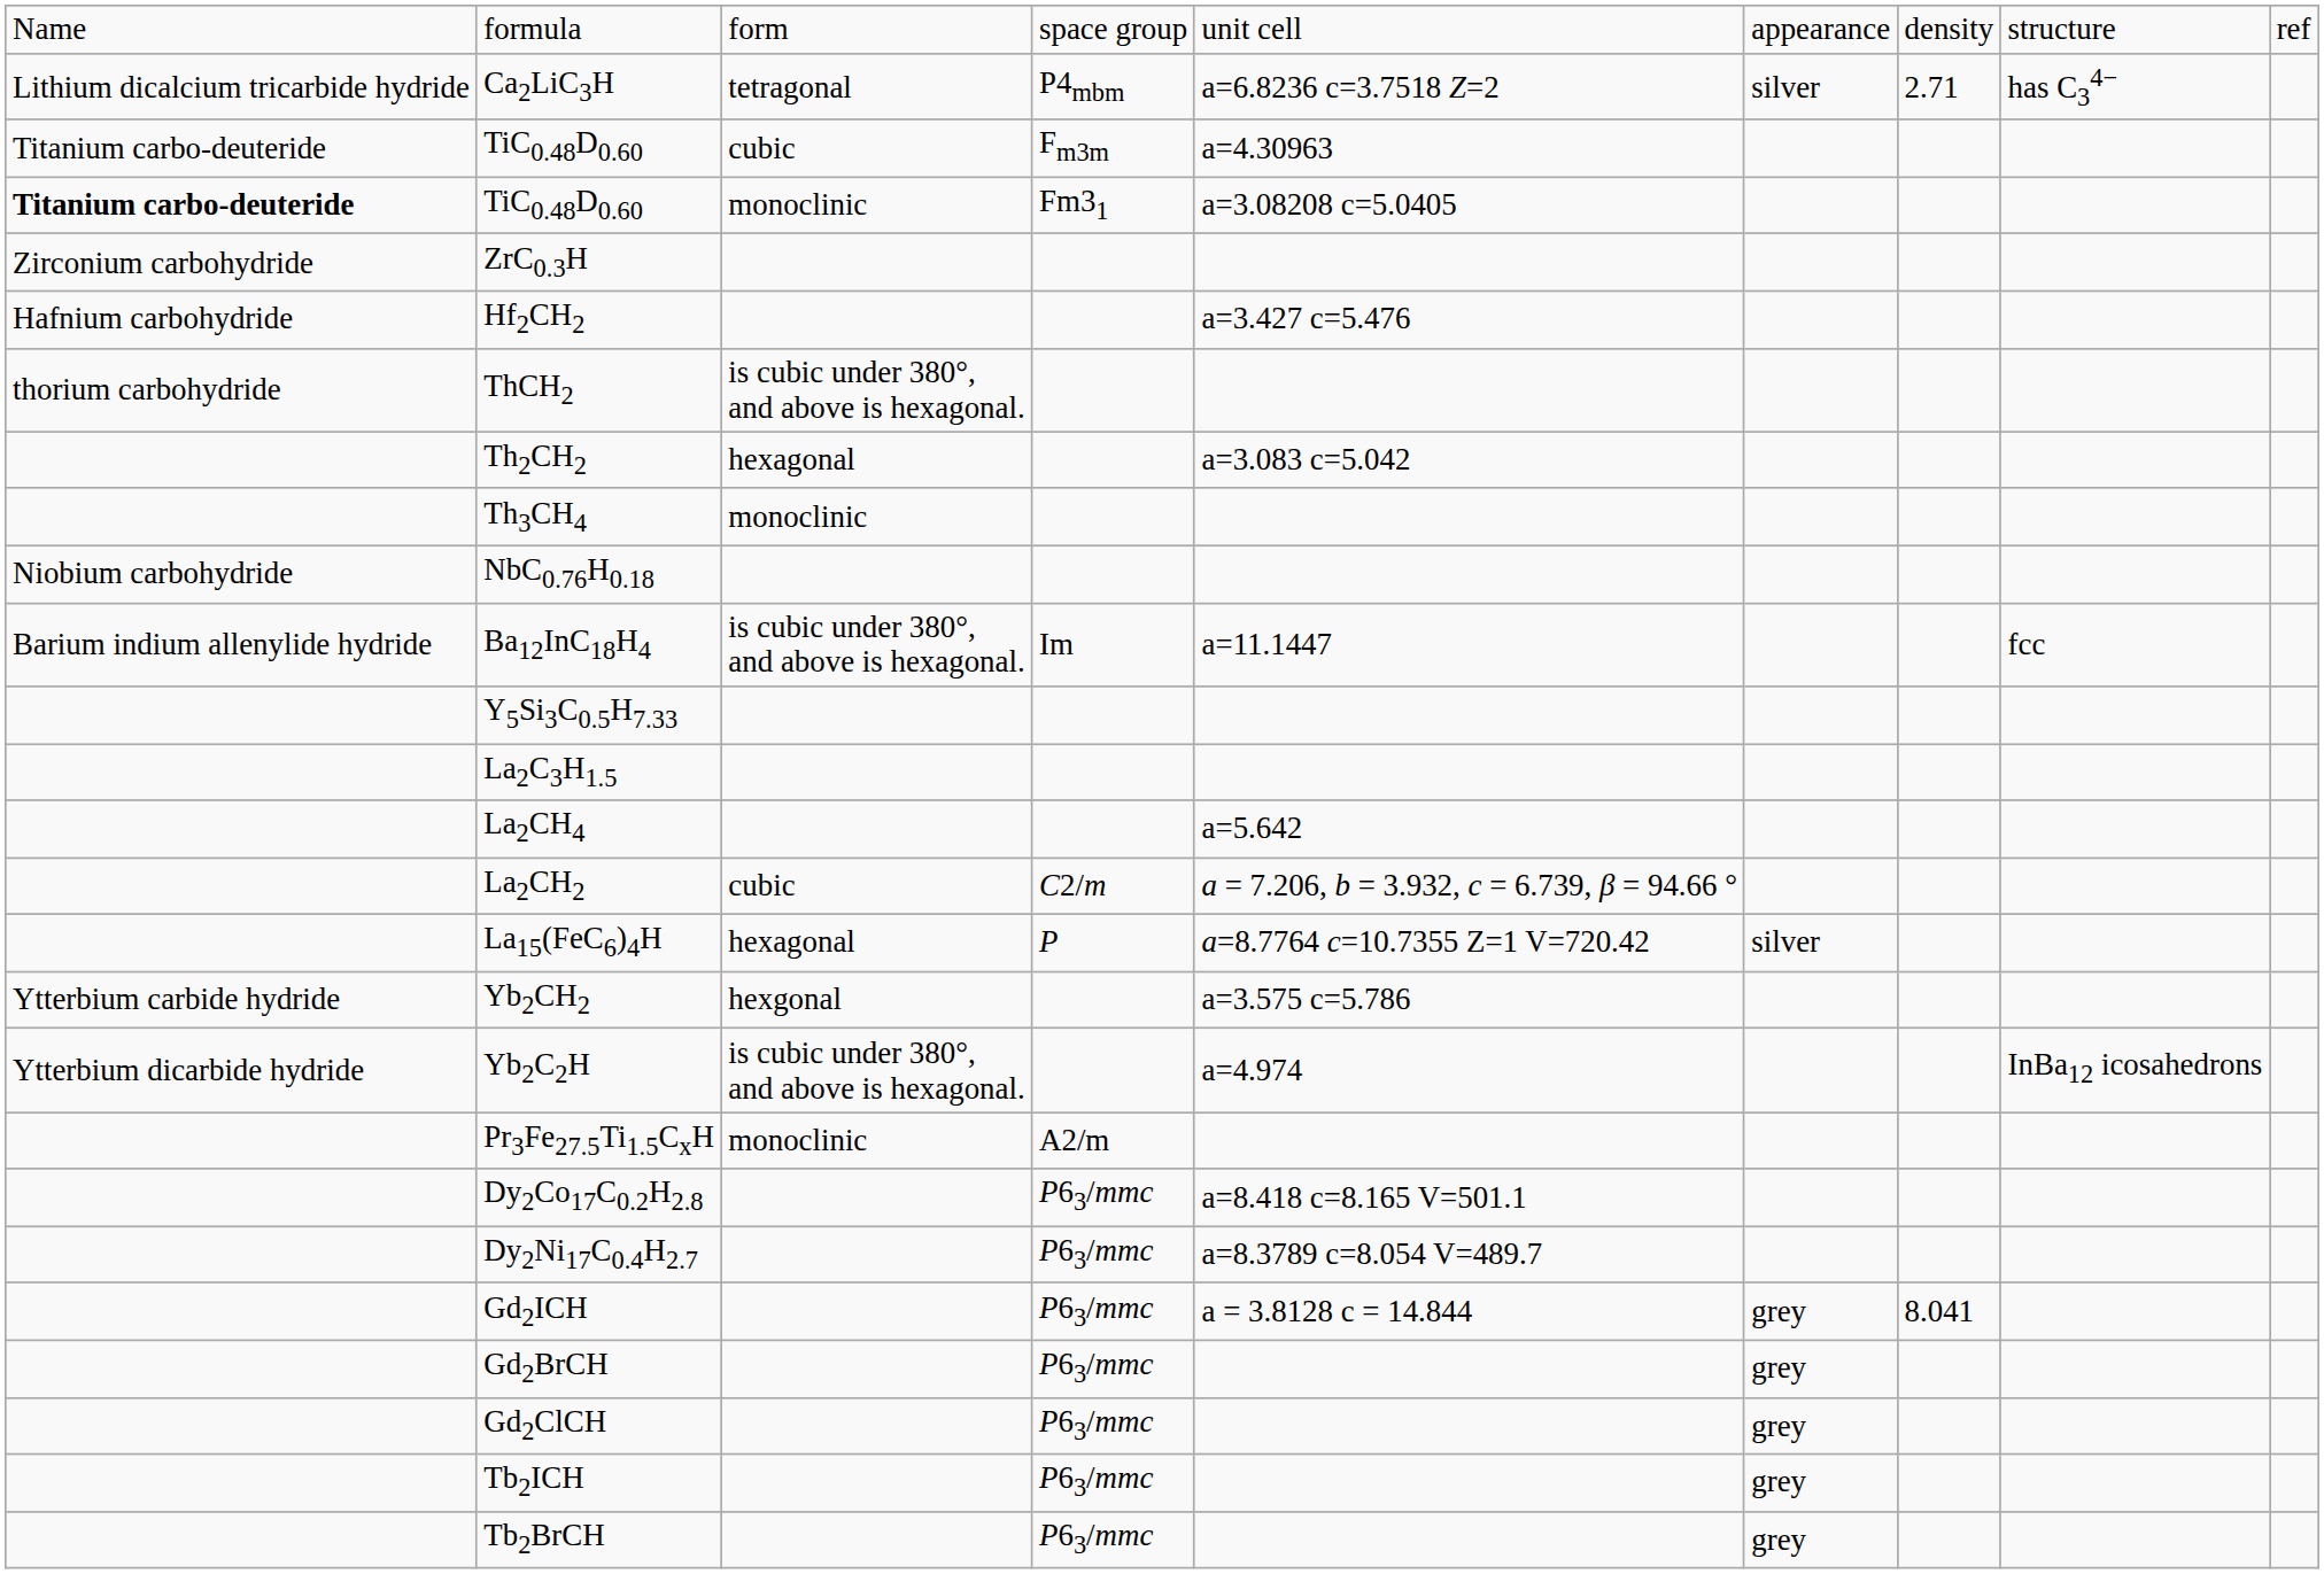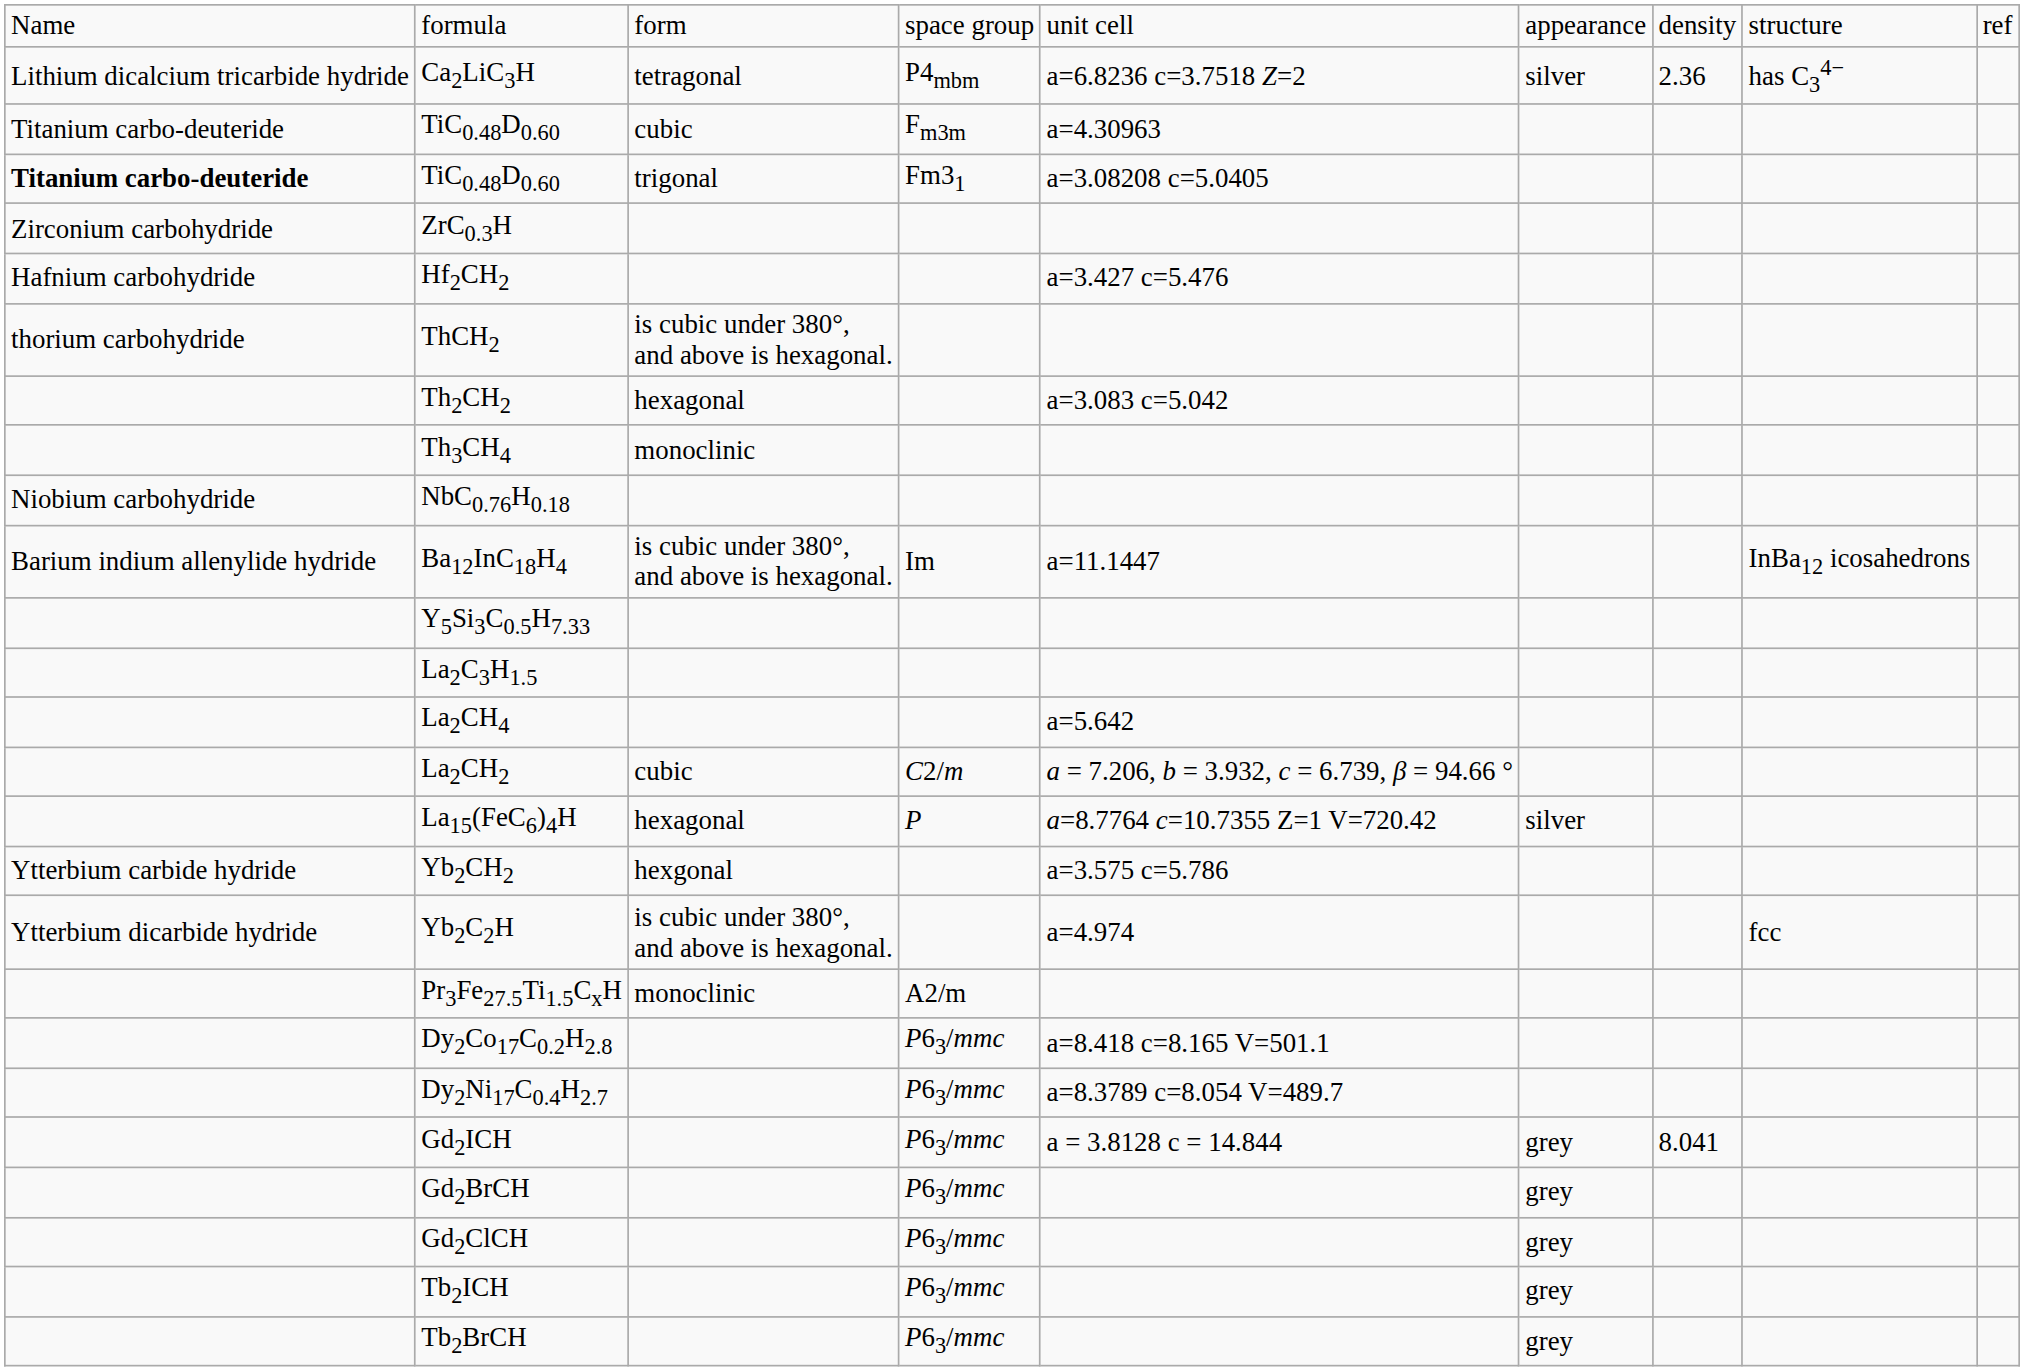 <table class="wikitable">
 <tr>
 <td>Name</td>
 <td>formula</td>
 <td>form</td>
 <td>space group</td>
 <td>unit cell</td>
 <td>appearance</td>
 <td>density</td>
 <td>structure</td>
 <td>ref</td>
 </tr>
 <tr>
 <td>Lithium dicalcium tricarbide hydride</td>
 <td>Ca<sub>2</sub>LiC<sub>3</sub>H</td>
 <td>tetragonal</td>
 <td>P4<sub>mbm</sub></td>
 <td>a=6.8236 c=3.7518 <em>Z</em>=2</td>
 <td>silver</td>
-<td>2.71</td>
+<td>2.36</td>
 <td>has C<sub>3</sub><sup>4−</sup></td>
 <td></td>
 </tr>
 <tr>
 <td>Titanium carbo-deuteride</td>
 <td>TiC<sub>0.48</sub>D<sub>0.60</sub></td>
 <td>cubic</td>
 <td>F<sub>m3m</sub></td>
 <td>a=4.30963</td>
 <td></td>
 <td></td>
 <td></td>
 <td></td>
 </tr>
 <tr>
 <td><strong>Titanium carbo-deuteride</strong></td>
 <td>TiC<sub>0.48</sub>D<sub>0.60</sub></td>
-<td>monoclinic</td>
+<td>trigonal</td>
 <td>Fm3<sub>1</sub></td>
 <td>a=3.08208 c=5.0405</td>
 <td></td>
 <td></td>
 <td></td>
 <td></td>
 </tr>
 <tr>
 <td>Zirconium carbohydride</td>
 <td>ZrC<sub>0.3</sub>H</td>
 <td></td>
 <td></td>
 <td></td>
 <td></td>
 <td></td>
 <td></td>
 <td></td>
 </tr>
 <tr>
 <td>Hafnium carbohydride</td>
 <td>Hf<sub>2</sub>CH<sub>2</sub></td>
 <td></td>
 <td></td>
 <td>a=3.427 c=5.476</td>
 <td></td>
 <td></td>
 <td></td>
 <td></td>
 </tr>
 <tr>
 <td>thorium carbohydride</td>
 <td>ThCH<sub>2</sub></td>
 <td>is cubic under 380°,<br>and above is hexagonal.</td>
 <td></td>
 <td></td>
 <td></td>
 <td></td>
 <td></td>
 <td></td>
 </tr>
 <tr>
 <td></td>
 <td>Th<sub>2</sub>CH<sub>2</sub></td>
 <td>hexagonal</td>
 <td></td>
 <td>a=3.083 c=5.042</td>
 <td></td>
 <td></td>
 <td></td>
 <td></td>
 </tr>
 <tr>
 <td></td>
 <td>Th<sub>3</sub>CH<sub>4</sub></td>
 <td>monoclinic</td>
 <td></td>
 <td></td>
 <td></td>
 <td></td>
 <td></td>
 <td></td>
 </tr>
 <tr>
 <td>Niobium carbohydride</td>
 <td>NbC<sub>0.76</sub>H<sub>0.18</sub></td>
 <td></td>
 <td></td>
 <td></td>
 <td></td>
 <td></td>
 <td></td>
 <td></td>
 </tr>
 <tr>
 <td>Barium indium allenylide hydride</td>
 <td>Ba<sub>12</sub>InC<sub>18</sub>H<sub>4</sub></td>
 <td>is cubic under 380°,<br>and above is hexagonal.</td>
 <td>Im</td>
 <td>a=11.1447</td>
 <td></td>
 <td></td>
-<td>fcc</td>
+<td>InBa<sub>12</sub> icosahedrons</td>
 <td></td>
 </tr>
 <tr>
 <td></td>
 <td>Y<sub>5</sub>Si<sub>3</sub>C<sub>0.5</sub>H<sub>7.33</sub></td>
 <td></td>
 <td></td>
 <td></td>
 <td></td>
 <td></td>
 <td></td>
 <td></td>
 </tr>
 <tr>
 <td></td>
 <td>La<sub>2</sub>C<sub>3</sub>H<sub>1.5</sub></td>
 <td></td>
 <td></td>
 <td></td>
 <td></td>
 <td></td>
 <td></td>
 <td></td>
 </tr>
 <tr>
 <td></td>
 <td>La<sub>2</sub>CH<sub>4</sub></td>
 <td></td>
 <td></td>
 <td>a=5.642</td>
 <td></td>
 <td></td>
 <td></td>
 <td></td>
 </tr>
 <tr>
 <td></td>
 <td>La<sub>2</sub>CH<sub>2</sub></td>
 <td>cubic</td>
 <td><em>C</em>2/<em>m</em></td>
 <td><em>a</em> = 7.206, <em>b</em> = 3.932, <em>c</em> = 6.739, <em>β</em> = 94.66 °</td>
 <td></td>
 <td></td>
 <td></td>
 <td></td>
 </tr>
 <tr>
 <td></td>
 <td>La<sub>15</sub>(FeC<sub>6</sub>)<sub>4</sub>H</td>
 <td>hexagonal</td>
 <td><em>P</em></td>
 <td><em>a</em>=8.7764 <em>c</em>=10.7355 Z=1 V=720.42</td>
 <td>silver</td>
 <td></td>
 <td></td>
 <td></td>
 </tr>
 <tr>
 <td>Ytterbium carbide hydride</td>
 <td>Yb<sub>2</sub>CH<sub>2</sub></td>
 <td>hexgonal</td>
 <td></td>
 <td>a=3.575 c=5.786</td>
 <td></td>
 <td></td>
 <td></td>
 <td></td>
 </tr>
 <tr>
 <td>Ytterbium dicarbide hydride</td>
 <td>Yb<sub>2</sub>C<sub>2</sub>H</td>
 <td>is cubic under 380°,<br>and above is hexagonal.</td>
 <td></td>
 <td>a=4.974</td>
 <td></td>
 <td></td>
-<td>InBa<sub>12</sub> icosahedrons</td>
+<td>fcc</td>
 <td></td>
 </tr>
 <tr>
 <td></td>
 <td>Pr<sub>3</sub>Fe<sub>27.5</sub>Ti<sub>1.5</sub>C<sub>x</sub>H</td>
 <td>monoclinic</td>
 <td>A2/m</td>
 <td></td>
 <td></td>
 <td></td>
 <td></td>
 <td></td>
 </tr>
 <tr>
 <td></td>
 <td>Dy<sub>2</sub>Co<sub>17</sub>C<sub>0.2</sub>H<sub>2.8</sub></td>
 <td></td>
 <td><em>P</em>6<sub>3</sub>/<em>mmc</em></td>
 <td>a=8.418 c=8.165 V=501.1</td>
 <td></td>
 <td></td>
 <td></td>
 <td></td>
 </tr>
 <tr>
 <td></td>
 <td>Dy<sub>2</sub>Ni<sub>17</sub>C<sub>0.4</sub>H<sub>2.7</sub></td>
 <td></td>
 <td><em>P</em>6<sub>3</sub>/<em>mmc</em></td>
 <td>a=8.3789 c=8.054 V=489.7</td>
 <td></td>
 <td></td>
 <td></td>
 <td></td>
 </tr>
 <tr>
 <td></td>
 <td>Gd<sub>2</sub>ICH</td>
 <td></td>
 <td><em>P</em>6<sub>3</sub>/<em>mmc</em></td>
 <td>a = 3.8128 c = 14.844</td>
 <td>grey</td>
 <td>8.041</td>
 <td></td>
 <td></td>
 </tr>
 <tr>
 <td></td>
 <td>Gd<sub>2</sub>BrCH</td>
 <td></td>
 <td><em>P</em>6<sub>3</sub>/<em>mmc</em></td>
 <td></td>
 <td>grey</td>
 <td></td>
 <td></td>
 <td></td>
 </tr>
 <tr>
 <td></td>
 <td>Gd<sub>2</sub>ClCH</td>
 <td></td>
 <td><em>P</em>6<sub>3</sub>/<em>mmc</em></td>
 <td></td>
 <td>grey</td>
 <td></td>
 <td></td>
 <td></td>
 </tr>
 <tr>
 <td></td>
 <td>Tb<sub>2</sub>ICH</td>
 <td></td>
 <td><em>P</em>6<sub>3</sub>/<em>mmc</em></td>
 <td></td>
 <td>grey</td>
 <td></td>
 <td></td>
 <td></td>
 </tr>
 <tr>
 <td></td>
 <td>Tb<sub>2</sub>BrCH</td>
 <td></td>
 <td><em>P</em>6<sub>3</sub>/<em>mmc</em></td>
 <td></td>
 <td>grey</td>
 <td></td>
 <td></td>
 <td></td>
 </tr>
 </table>
